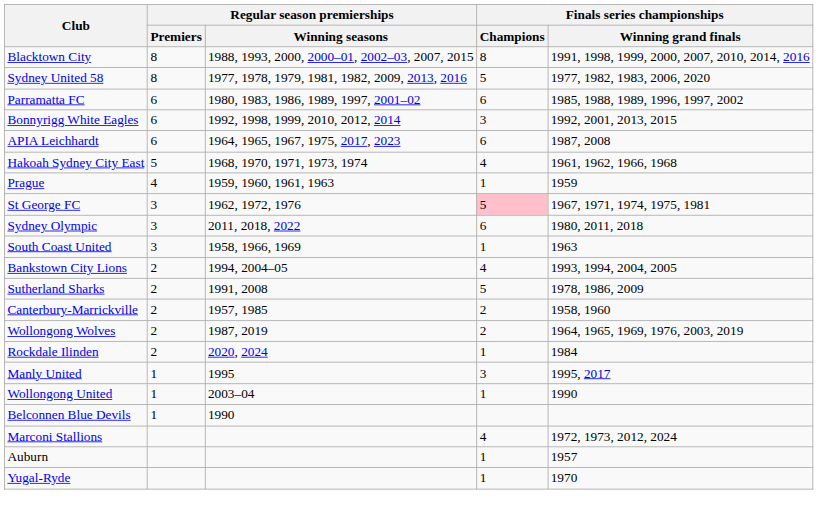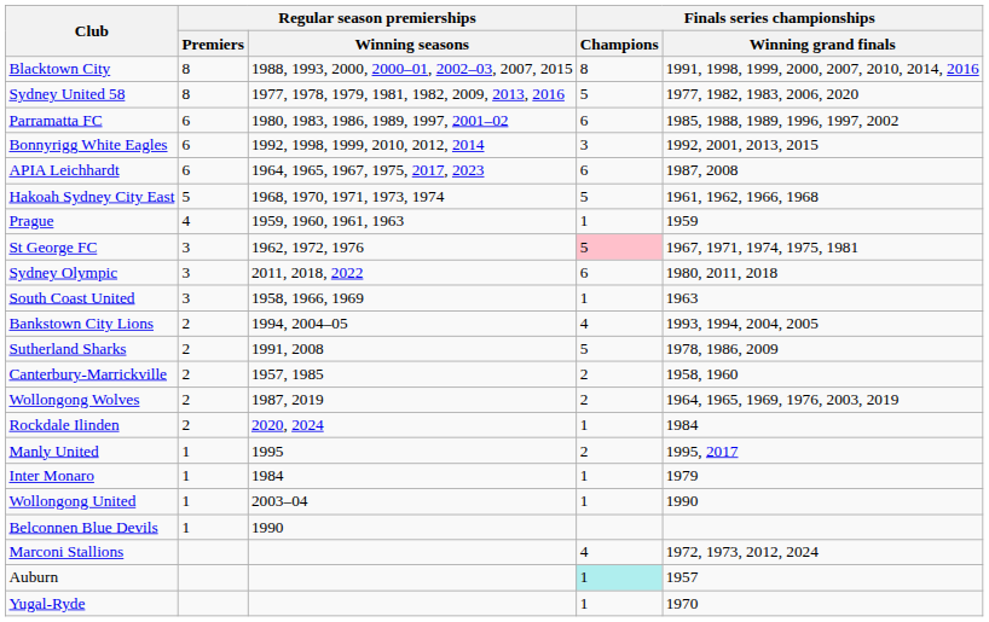 <table class="wikitable sortable" style="text-align:center, font-size:92%">
 <tr>
 <th rowspan=2>Club</th>
 <th colspan=2>Regular season premierships</th>
 <th colspan=2>Finals series championships</th>
 </tr>
 <tr>
 <th>Premiers</th>
 <th>Winning seasons</th>
 <th>Champions</th>
 <th>Winning grand finals</th>
 </tr>
 <tr>
 <td><a href='#'>Blacktown City</a></td>
 <td>8</td>
 <td>1988, 1993, 2000, <a href='#'>2000–01</a>, <a href='#'>2002–03</a>, 2007, 2015</td>
 <td>8</td>
 <td>1991, 1998, 1999, 2000, 2007, 2010, 2014, <a href='#'>2016</a></td>
 </tr>
 <tr>
 <td><a href='#'>Sydney United 58</a></td>
 <td>8</td>
 <td>1977, 1978, 1979, 1981, 1982, 2009, <a href='#'>2013</a>, <a href='#'>2016</a></td>
 <td>5</td>
 <td>1977, 1982, 1983, 2006, 2020</td>
 </tr>
 <tr>
 <td><a href='#'>Parramatta FC</a></td>
 <td>6</td>
 <td>1980, 1983, 1986, 1989, 1997, <a href='#'>2001–02</a></td>
 <td>6</td>
 <td>1985, 1988, 1989, 1996, 1997, 2002</td>
 </tr>
 <tr>
 <td><a href='#'>Bonnyrigg White Eagles</a></td>
 <td>6</td>
 <td>1992, 1998, 1999, 2010, 2012, <a href='#'>2014</a></td>
 <td>3</td>
 <td>1992, 2001, 2013, 2015</td>
 </tr>
 <tr>
 <td><a href='#'>APIA Leichhardt</a></td>
 <td>6</td>
 <td>1964, 1965, 1967, 1975, <a href='#'>2017</a>, <a href='#'>2023</a></td>
 <td>6</td>
 <td>1987, 2008</td>
 </tr>
 <tr>
 <td><a href='#'>Hakoah Sydney City East</a></td>
 <td>5</td>
 <td>1968, 1970, 1971, 1973, 1974</td>
-<td>4</td>
+<td>5</td>
 <td>1961, 1962, 1966, 1968</td>
 </tr>
 <tr>
 <td><a href='#'>Prague</a></td>
 <td>4</td>
 <td>1959, 1960, 1961, 1963</td>
 <td>1</td>
 <td>1959</td>
 </tr>
 <tr>
 <td><a href='#'>St George FC</a></td>
 <td>3</td>
 <td>1962, 1972, 1976</td>
 <td style="background: pink;">5</td>
 <td>1967, 1971, 1974, 1975, 1981</td>
 </tr>
 <tr>
 <td><a href='#'>Sydney Olympic</a></td>
 <td>3</td>
 <td>2011, 2018, <a href='#'>2022</a></td>
 <td>6</td>
 <td>1980, 2011, 2018</td>
 </tr>
 <tr>
 <td><a href='#'>South Coast United</a></td>
 <td>3</td>
 <td>1958, 1966, 1969</td>
 <td>1</td>
 <td>1963</td>
 </tr>
 <tr>
 <td><a href='#'>Bankstown City Lions</a></td>
 <td>2</td>
 <td>1994, 2004–05</td>
 <td>4</td>
 <td>1993, 1994, 2004, 2005</td>
 </tr>
 <tr>
 <td><a href='#'>Sutherland Sharks</a></td>
 <td>2</td>
 <td>1991, 2008</td>
 <td>5</td>
 <td>1978, 1986, 2009</td>
 </tr>
 <tr>
 <td><a href='#'>Canterbury-Marrickville</a></td>
 <td>2</td>
 <td>1957, 1985</td>
 <td>2</td>
 <td>1958, 1960</td>
 </tr>
 <tr>
 <td><a href='#'>Wollongong Wolves</a></td>
 <td>2</td>
 <td>1987, 2019</td>
 <td>2</td>
 <td>1964, 1965, 1969, 1976, 2003, 2019</td>
 </tr>
 <tr>
 <td><a href='#'>Rockdale Ilinden</a></td>
 <td>2</td>
 <td><a href='#'>2020</a>, <a href='#'>2024</a></td>
 <td>1</td>
 <td>1984</td>
 </tr>
 <tr>
 <td><a href='#'>Manly United</a></td>
 <td>1</td>
 <td>1995</td>
-<td>3</td>
+<td>2</td>
 <td>1995, <a href='#'>2017</a></td>
+</tr>
+<tr>
+<td><a href='#'>Inter Monaro</a></td>
+<td>1</td>
+<td>1984</td>
+<td>1</td>
+<td>1979</td>
 </tr>
 <tr>
 <td><a href='#'>Wollongong United</a></td>
 <td>1</td>
 <td>2003–04</td>
 <td>1</td>
 <td>1990</td>
 </tr>
 <tr>
 <td><a href='#'>Belconnen Blue Devils</a></td>
 <td>1</td>
 <td>1990</td>
 <td></td>
 <td></td>
 </tr>
 <tr>
 <td><a href='#'>Marconi Stallions</a></td>
 <td></td>
 <td></td>
 <td>4</td>
 <td>1972, 1973, 2012, 2024</td>
 </tr>
 <tr>
 <td>Auburn</td>
 <td></td>
 <td></td>
-<td>1</td>
+<td style="background: paleturquoise;">1</td>
 <td>1957</td>
 </tr>
 <tr>
 <td><a href='#'>Yugal-Ryde</a></td>
 <td></td>
 <td></td>
 <td>1</td>
 <td>1970</td>
 </tr>
 </table>
